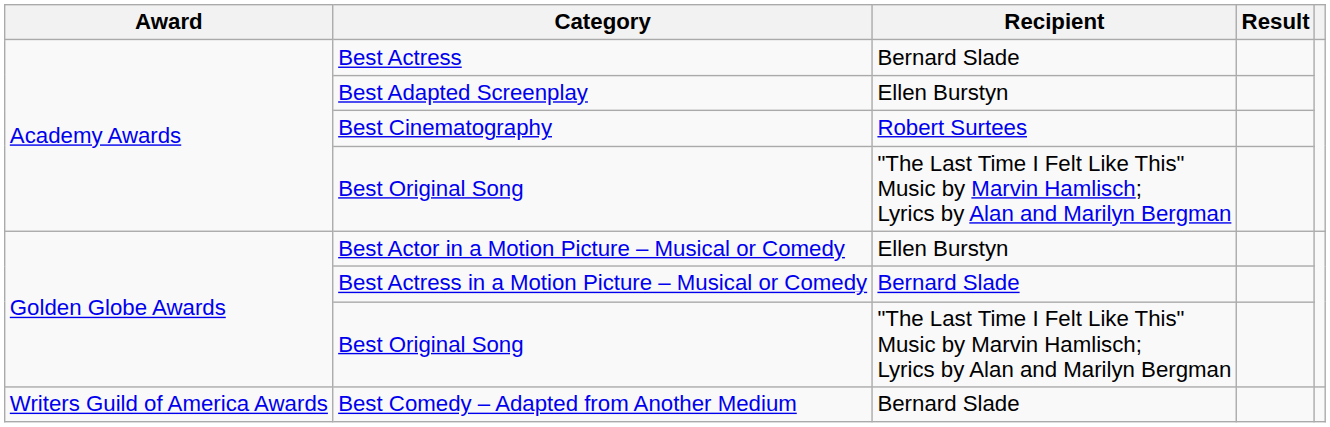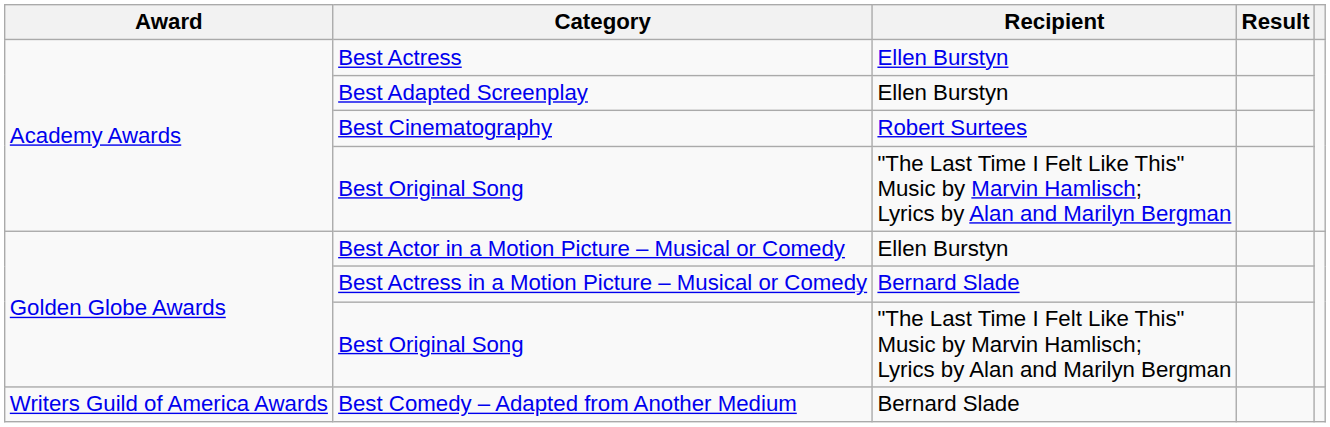 <table class="wikitable">
 <tr>
 <th>Award</th>
 <th>Category</th>
 <th>Recipient</th>
 <th>Result</th>
 <th></th>
 </tr>
 <tr>
 <td rowspan="4"><a href='#'>Academy Awards</a></td>
 <td><a href='#'>Best Actress</a></td>
-<td>Bernard Slade</td>
+<td><a href='#'>Ellen Burstyn</a></td>
 <td></td>
 <td style="text-align:center"; rowspan="4"></td>
 </tr>
 <tr>
 <td><a href='#'>Best Adapted Screenplay</a></td>
 <td>Ellen Burstyn</td>
 <td></td>
 </tr>
 <tr>
 <td><a href='#'>Best Cinematography</a></td>
 <td><a href='#'>Robert Surtees</a></td>
 <td></td>
 </tr>
 <tr>
 <td><a href='#'>Best Original Song</a></td>
 <td>"The Last Time I Felt Like This" <br> Music by <a href='#'>Marvin Hamlisch</a>; <br> Lyrics by <a href='#'>Alan and Marilyn Bergman</a></td>
 <td></td>
 </tr>
 <tr>
 <td rowspan="3"><a href='#'>Golden Globe Awards</a></td>
 <td><a href='#'>Best Actor in a Motion Picture – Musical or Comedy</a></td>
 <td>Ellen Burstyn</td>
 <td></td>
 <td style="text-align:center"; rowspan="3"></td>
 </tr>
 <tr>
 <td><a href='#'>Best Actress in a Motion Picture – Musical or Comedy</a></td>
 <td><a href='#'>Bernard Slade</a></td>
 <td></td>
 </tr>
 <tr>
 <td><a href='#'>Best Original Song</a></td>
 <td>"The Last Time I Felt Like This" <br> Music by Marvin Hamlisch; <br> Lyrics by Alan and Marilyn Bergman</td>
 <td></td>
 </tr>
 <tr>
 <td><a href='#'>Writers Guild of America Awards</a></td>
 <td><a href='#'>Best Comedy – Adapted from Another Medium</a></td>
 <td>Bernard Slade</td>
 <td></td>
 <td style="text-align:center"></td>
 </tr>
 </table>
